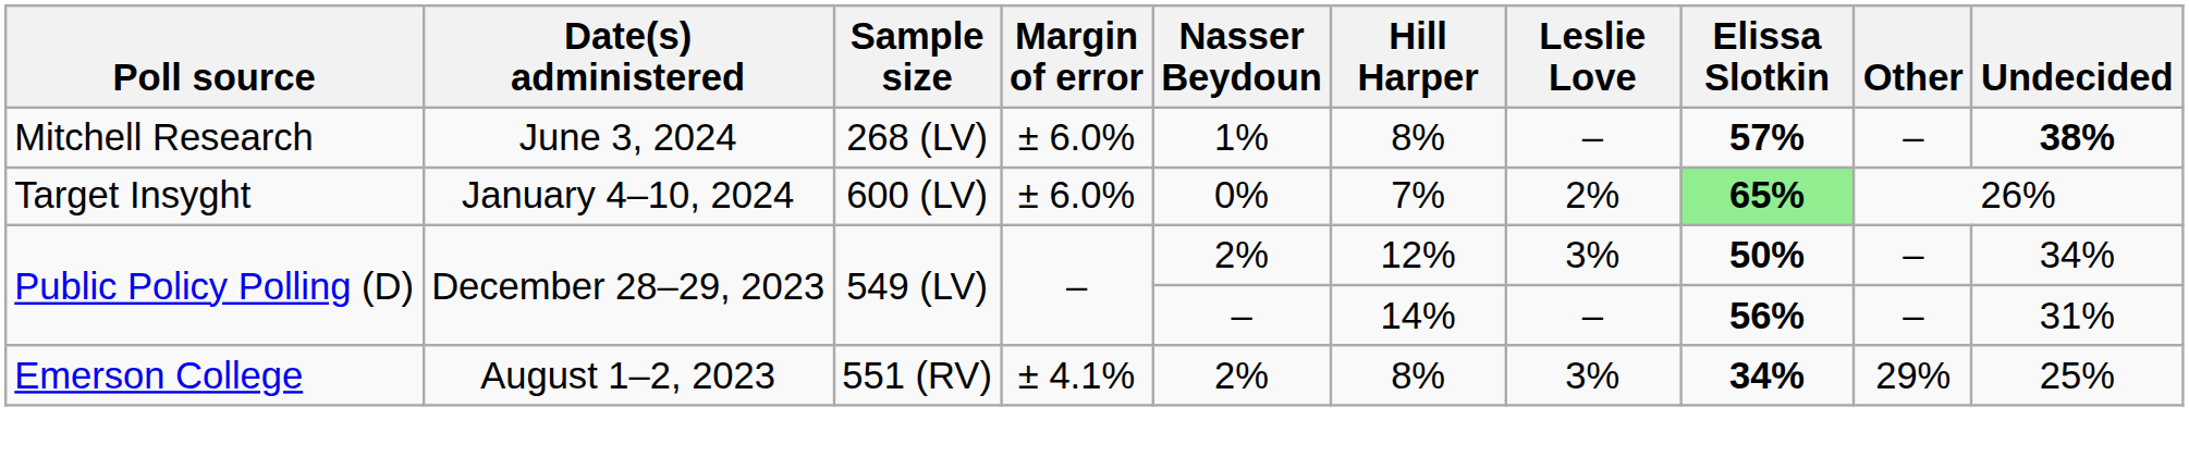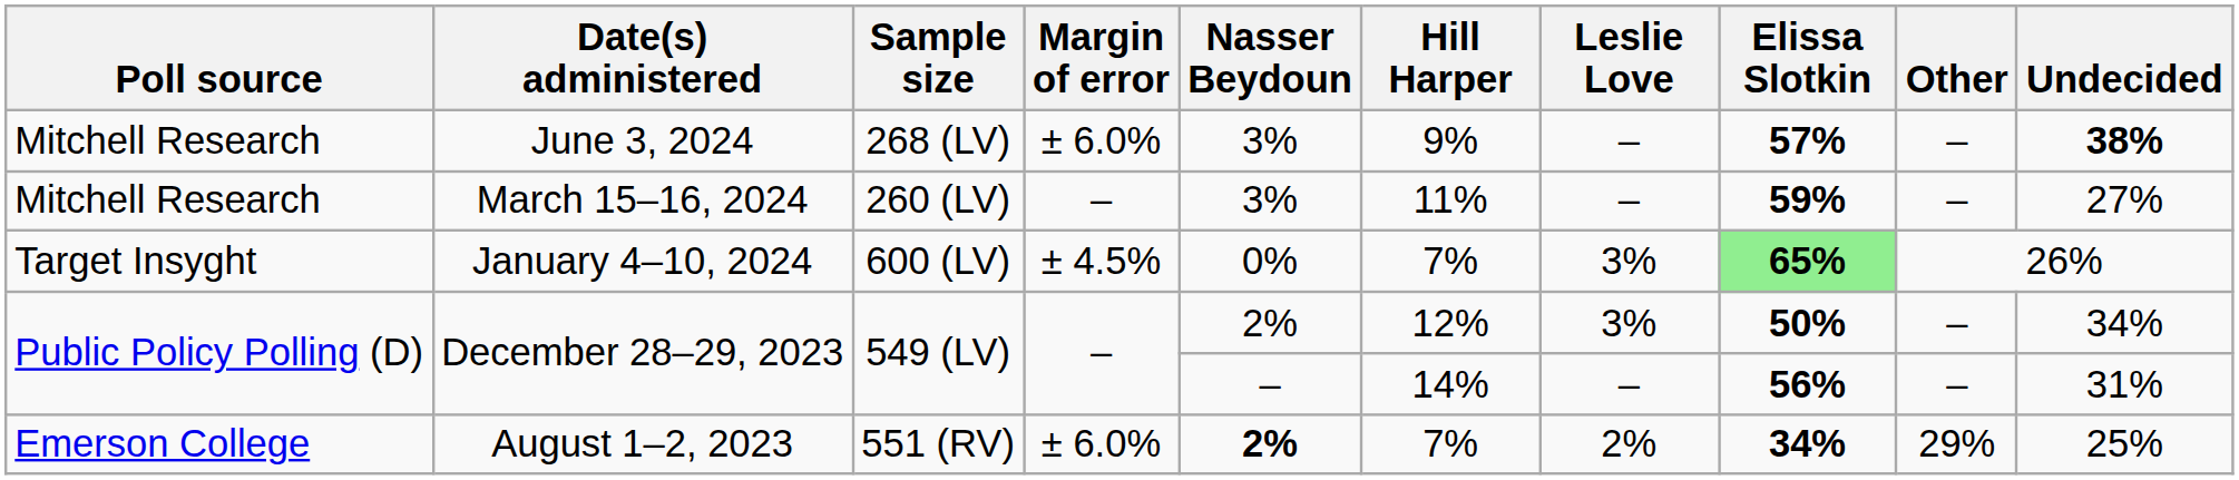 <table class="wikitable" style="font-size:90%;text-align:center;">
 <tr valign=bottom>
 <th>Poll source</th>
 <th>Date(s)<br>administered</th>
 <th>Sample<br>size</th>
 <th>Margin<br>of error</th>
 <th style="width:60px;">Nasser<br>Beydoun</th>
 <th style="width:60px;">Hill<br>Harper</th>
 <th style="width:60px;">Leslie<br>Love</th>
 <th style="width:60px;">Elissa<br>Slotkin</th>
 <th>Other</th>
 <th>Undecided</th>
 </tr>
 <tr>
 <td style="text-align:left;">Mitchell Research</td>
 <td>June 3, 2024</td>
 <td>268 (LV)</td>
 <td>± 6.0%</td>
-<td>1%</td>
-<td>8%</td>
+<td>3%</td>
+<td>9%</td>
 <td>–</td>
 <td><strong>57%</strong></td>
 <td>–</td>
 <td><strong>38%</strong></td>
 </tr>
 <tr>
+<td style="text-align:left;">Mitchell Research</td>
+<td>March 15–16, 2024</td>
+<td>260 (LV)</td>
+<td>–</td>
+<td>3%</td>
+<td>11%</td>
+<td>–</td>
+<td><strong>59%</strong></td>
+<td>–</td>
+<td>27%</td>
+</tr>
+<tr>
 <td style="text-align:left;">Target Insyght</td>
 <td>January 4–10, 2024</td>
 <td>600 (LV)</td>
-<td>± 6.0%</td>
+<td>± 4.5%</td>
 <td>0%</td>
 <td>7%</td>
-<td>2%</td>
+<td>3%</td>
 <td style="background: lightgreen;"><strong>65%</strong></td>
 <td colspan=2>26%</td>
 </tr>
 <tr>
 <td style="text-align:left;" rowspan="2"><a href='#'>Public Policy Polling</a> (D)</td>
 <td rowspan="2">December 28–29, 2023</td>
 <td rowspan="2">549 (LV)</td>
 <td rowspan="2">–</td>
 <td>2%</td>
 <td>12%</td>
 <td>3%</td>
 <td><strong>50%</strong></td>
 <td>–</td>
 <td>34%</td>
 </tr>
 <tr>
 <td>–</td>
 <td>14%</td>
 <td>–</td>
 <td><strong>56%</strong></td>
 <td>–</td>
 <td>31%</td>
 </tr>
 <tr>
 <td style="text-align:left;"><a href='#'>Emerson College</a></td>
 <td>August 1–2, 2023</td>
 <td>551 (RV)</td>
-<td>± 4.1%</td>
+<td>± 6.0%</td>
+<td><strong>2%</strong></td>
+<td>7%</td>
 <td>2%</td>
-<td>8%</td>
-<td>3%</td>
 <td><strong>34%</strong></td>
 <td>29%</td>
 <td>25%</td>
 </tr>
 </table>
